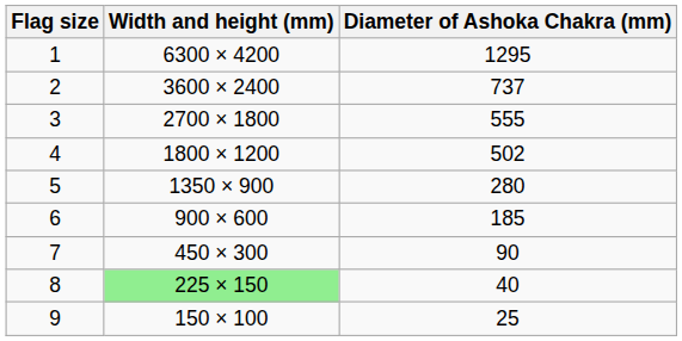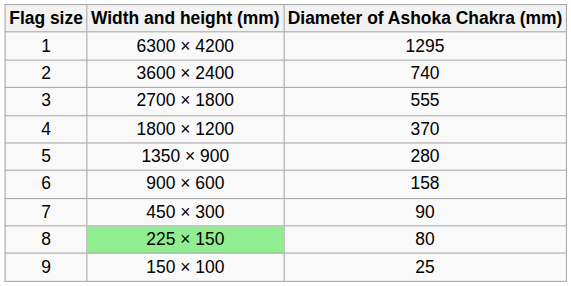 <table class="wikitable" style="text-align:center; margin: 1em auto 1em auto; text-align:center">
 <tr>
 <th>Flag size</th>
 <th>Width and height (mm)</th>
 <th>Diameter of Ashoka Chakra (mm)</th>
 </tr>
 <tr>
 <td>1</td>
 <td>6300 × 4200</td>
 <td>1295</td>
 </tr>
 <tr>
 <td>2</td>
 <td>3600 × 2400</td>
-<td>737</td>
+<td>740</td>
 </tr>
 <tr>
 <td>3</td>
 <td>2700 × 1800</td>
 <td>555</td>
 </tr>
 <tr>
 <td>4</td>
 <td>1800 × 1200</td>
-<td>502</td>
+<td>370</td>
 </tr>
 <tr>
 <td>5</td>
 <td>1350 × 900</td>
 <td>280</td>
 </tr>
 <tr>
 <td>6</td>
 <td>900 × 600</td>
-<td>185</td>
+<td>158</td>
 </tr>
 <tr>
 <td>7</td>
 <td>450 × 300</td>
 <td>90</td>
 </tr>
 <tr>
 <td>8</td>
 <td style="background: lightgreen;">225 × 150</td>
-<td>40</td>
+<td>80</td>
 </tr>
 <tr>
 <td>9</td>
 <td>150 × 100</td>
 <td>25</td>
 </tr>
 </table>
